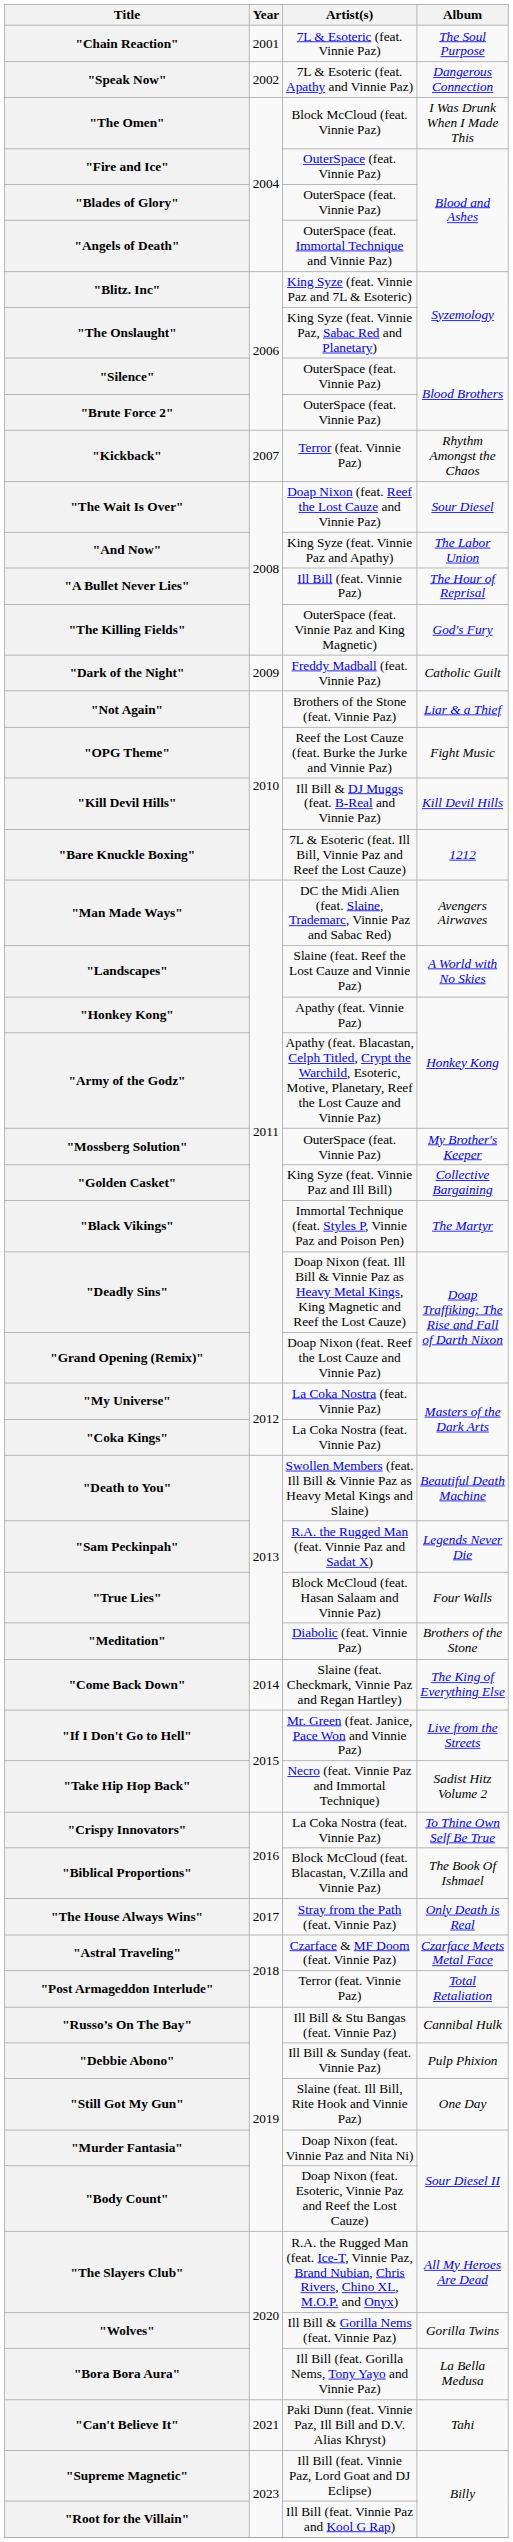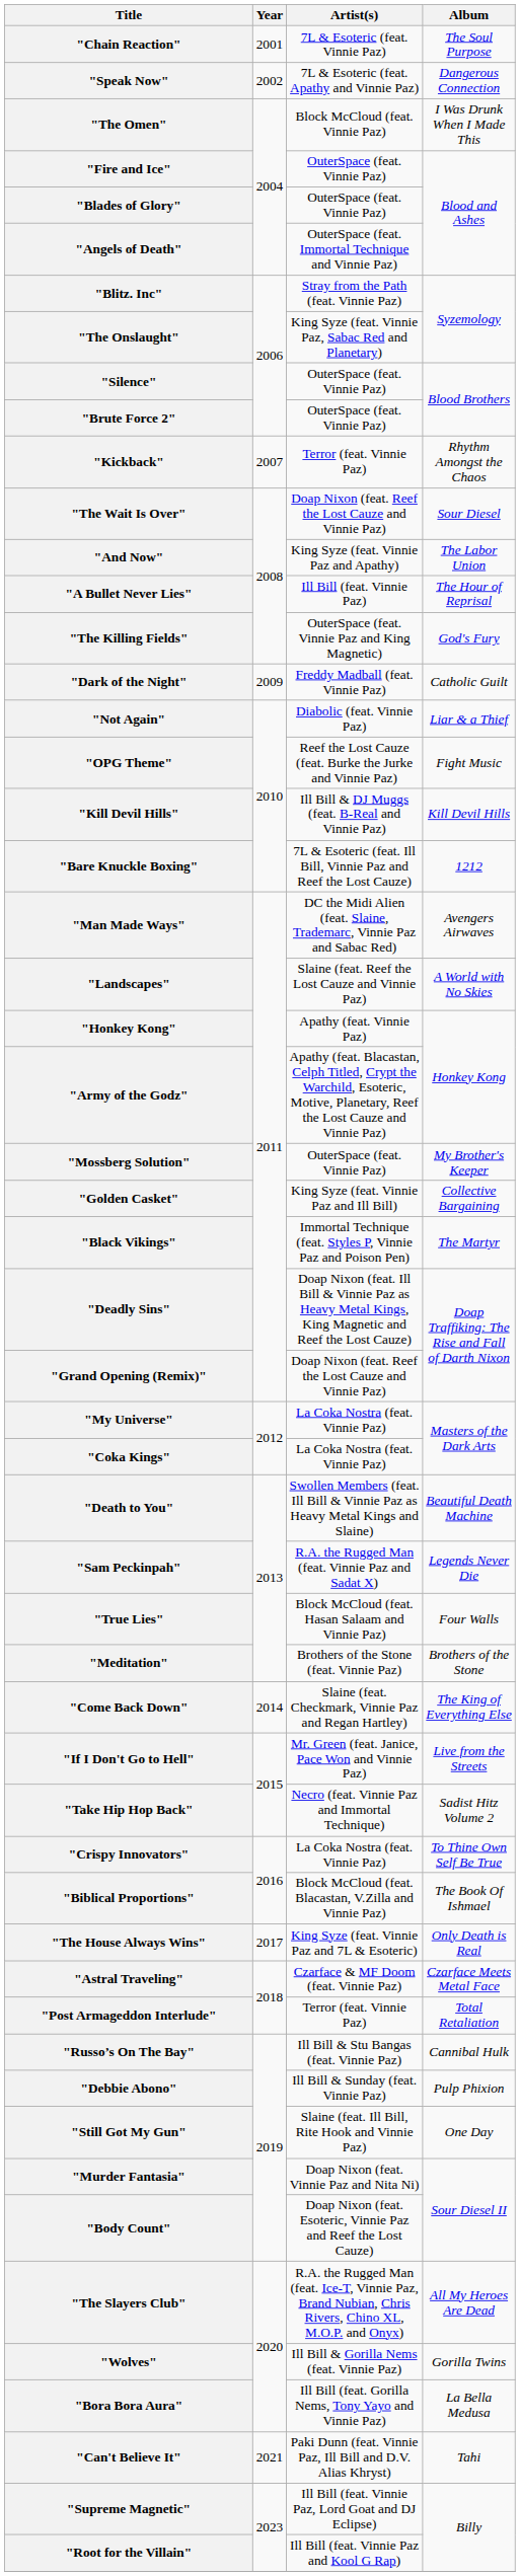 <table class="wikitable plainrowheaders" style="text-align:center;">
 <tr>
 <th scope="col" style="width:18em;">Title</th>
 <th scope="col">Year</th>
 <th scope="col">Artist(s)</th>
 <th scope="col">Album</th>
 </tr>
 <tr>
 <th scope="row">"Chain Reaction"</th>
 <td>2001</td>
 <td><a href='#'>7L & Esoteric</a> (feat. Vinnie Paz)</td>
 <td><em><a href='#'>The Soul Purpose</a></em></td>
 </tr>
 <tr>
 <th scope="row">"Speak Now"</th>
 <td>2002</td>
 <td>7L & Esoteric (feat. <a href='#'>Apathy</a> and Vinnie Paz)</td>
 <td><em><a href='#'>Dangerous Connection</a></em></td>
 </tr>
 <tr>
 <th scope="row">"The Omen"</th>
 <td rowspan="4">2004</td>
 <td>Block McCloud (feat. Vinnie Paz)</td>
 <td><em>I Was Drunk When I Made This</em></td>
 </tr>
 <tr>
 <th scope="row">"Fire and Ice"</th>
 <td><a href='#'>OuterSpace</a> (feat. Vinnie Paz)</td>
 <td rowspan="3"><em><a href='#'>Blood and Ashes</a></em></td>
 </tr>
 <tr>
 <th scope="row">"Blades of Glory"</th>
 <td>OuterSpace (feat. Vinnie Paz)</td>
 </tr>
 <tr>
 <th scope="row">"Angels of Death"</th>
 <td>OuterSpace (feat. <a href='#'>Immortal Technique</a> and Vinnie Paz)</td>
 </tr>
 <tr>
 <th scope="row">"Blitz. Inc"</th>
 <td rowspan="4">2006</td>
-<td><a href='#'>King Syze</a> (feat. Vinnie Paz and 7L & Esoteric)</td>
+<td><a href='#'>Stray from the Path</a> (feat. Vinnie Paz)</td>
 <td rowspan="2"><em><a href='#'>Syzemology</a></em></td>
 </tr>
 <tr>
 <th scope="row">"The Onslaught"</th>
 <td>King Syze (feat. Vinnie Paz, <a href='#'>Sabac Red</a> and <a href='#'>Planetary</a>)</td>
 </tr>
 <tr>
 <th scope="row">"Silence"</th>
 <td>OuterSpace (feat. Vinnie Paz)</td>
 <td rowspan="2"><em><a href='#'>Blood Brothers</a></em></td>
 </tr>
 <tr>
 <th scope="row">"Brute Force 2"</th>
 <td>OuterSpace (feat. Vinnie Paz)</td>
 </tr>
 <tr>
 <th scope="row">"Kickback"</th>
 <td>2007</td>
 <td><a href='#'>Terror</a> (feat. Vinnie Paz)</td>
 <td><em>Rhythm Amongst the Chaos</em></td>
 </tr>
 <tr>
 <th scope="row">"The Wait Is Over"</th>
 <td rowspan="4">2008</td>
 <td><a href='#'>Doap Nixon</a> (feat. <a href='#'>Reef the Lost Cauze</a> and Vinnie Paz)</td>
 <td><em><a href='#'>Sour Diesel</a></em></td>
 </tr>
 <tr>
 <th scope="row">"And Now"</th>
 <td>King Syze (feat. Vinnie Paz and Apathy)</td>
 <td><em><a href='#'>The Labor Union</a></em></td>
 </tr>
 <tr>
 <th scope="row">"A Bullet Never Lies"</th>
 <td><a href='#'>Ill Bill</a> (feat. Vinnie Paz)</td>
 <td><em><a href='#'>The Hour of Reprisal</a></em></td>
 </tr>
 <tr>
 <th scope="row">"The Killing Fields"</th>
 <td>OuterSpace (feat. Vinnie Paz and King Magnetic)</td>
 <td><em><a href='#'>God's Fury</a></em></td>
 </tr>
 <tr>
 <th scope="row">"Dark of the Night"</th>
 <td>2009</td>
 <td><a href='#'>Freddy Madball</a> (feat. Vinnie Paz)</td>
 <td><em>Catholic Guilt</em></td>
 </tr>
 <tr>
 <th scope="row">"Not Again"</th>
 <td rowspan="4">2010</td>
-<td>Brothers of the Stone (feat. Vinnie Paz)</td>
+<td><a href='#'>Diabolic</a> (feat. Vinnie Paz)</td>
 <td><em><a href='#'>Liar & a Thief</a></em></td>
 </tr>
 <tr>
 <th scope="row">"OPG Theme"</th>
 <td>Reef the Lost Cauze (feat. Burke the Jurke and Vinnie Paz)</td>
 <td><em>Fight Music</em></td>
 </tr>
 <tr>
 <th scope="row">"Kill Devil Hills"</th>
 <td>Ill Bill & <a href='#'>DJ Muggs</a> (feat. <a href='#'>B-Real</a> and Vinnie Paz)</td>
 <td><em><a href='#'>Kill Devil Hills</a></em></td>
 </tr>
 <tr>
 <th scope="row">"Bare Knuckle Boxing"</th>
 <td>7L & Esoteric (feat. Ill Bill, Vinnie Paz and Reef the Lost Cauze)</td>
 <td><em><a href='#'>1212</a></em></td>
 </tr>
 <tr>
 <th scope="row">"Man Made Ways"</th>
 <td rowspan="9">2011</td>
 <td>DC the Midi Alien (feat. <a href='#'>Slaine</a>, <a href='#'>Trademarc</a>, Vinnie Paz and Sabac Red)</td>
 <td><em>Avengers Airwaves</em></td>
 </tr>
 <tr>
 <th scope="row">"Landscapes"</th>
 <td>Slaine (feat. Reef the Lost Cauze and Vinnie Paz)</td>
 <td><em><a href='#'>A World with No Skies</a></em></td>
 </tr>
 <tr>
 <th scope="row">"Honkey Kong"</th>
 <td>Apathy (feat. Vinnie Paz)</td>
 <td rowspan="2"><em><a href='#'>Honkey Kong</a></em></td>
 </tr>
 <tr>
 <th scope="row">"Army of the Godz"</th>
 <td>Apathy (feat. Blacastan, <a href='#'>Celph Titled</a>, <a href='#'>Crypt the Warchild</a>, Esoteric, Motive, Planetary, Reef the Lost Cauze and Vinnie Paz)</td>
 </tr>
 <tr>
 <th scope="row">"Mossberg Solution"</th>
 <td>OuterSpace (feat. Vinnie Paz)</td>
 <td><em><a href='#'>My Brother's Keeper</a></em></td>
 </tr>
 <tr>
 <th scope="row">"Golden Casket"</th>
 <td>King Syze (feat. Vinnie Paz and Ill Bill)</td>
 <td><em><a href='#'>Collective Bargaining</a></em></td>
 </tr>
 <tr>
 <th scope="row">"Black Vikings"</th>
 <td>Immortal Technique (feat. <a href='#'>Styles P</a>, Vinnie Paz and Poison Pen)</td>
 <td><em><a href='#'>The Martyr</a></em></td>
 </tr>
 <tr>
 <th scope="row">"Deadly Sins"</th>
 <td>Doap Nixon (feat. Ill Bill & Vinnie Paz as <a href='#'>Heavy Metal Kings</a>, King Magnetic and Reef the Lost Cauze)</td>
 <td rowspan="2"><em><a href='#'>Doap Traffiking: The Rise and Fall of Darth Nixon</a></em></td>
 </tr>
 <tr>
 <th scope="row">"Grand Opening (Remix)"</th>
 <td>Doap Nixon (feat. Reef the Lost Cauze and Vinnie Paz)</td>
 </tr>
 <tr>
 <th scope="row">"My Universe"</th>
 <td rowspan="2">2012</td>
 <td><a href='#'>La Coka Nostra</a> (feat. Vinnie Paz)</td>
 <td rowspan="2"><em><a href='#'>Masters of the Dark Arts</a></em></td>
 </tr>
 <tr>
 <th scope="row">"Coka Kings"</th>
 <td>La Coka Nostra (feat. Vinnie Paz)</td>
 </tr>
 <tr>
 <th scope="row">"Death to You"</th>
 <td rowspan="4">2013</td>
 <td><a href='#'>Swollen Members</a> (feat. Ill Bill & Vinnie Paz as Heavy Metal Kings and Slaine)</td>
 <td><em><a href='#'>Beautiful Death Machine</a></em></td>
 </tr>
 <tr>
 <th scope="row">"Sam Peckinpah"</th>
 <td><a href='#'>R.A. the Rugged Man</a> (feat. Vinnie Paz and <a href='#'>Sadat X</a>)</td>
 <td><em><a href='#'>Legends Never Die</a></em></td>
 </tr>
 <tr>
 <th scope="row">"True Lies"</th>
 <td>Block McCloud (feat. Hasan Salaam and Vinnie Paz)</td>
 <td><em>Four Walls</em></td>
 </tr>
 <tr>
 <th scope="row">"Meditation"</th>
-<td><a href='#'>Diabolic</a> (feat. Vinnie Paz)</td>
+<td>Brothers of the Stone (feat. Vinnie Paz)</td>
 <td><em>Brothers of the Stone</em></td>
 </tr>
 <tr>
 <th scope="row">"Come Back Down"</th>
 <td>2014</td>
 <td>Slaine (feat. Checkmark, Vinnie Paz and Regan Hartley)</td>
 <td><em><a href='#'>The King of Everything Else</a></em></td>
 </tr>
 <tr>
 <th scope="row">"If I Don't Go to Hell"</th>
 <td rowspan="2">2015</td>
 <td><a href='#'>Mr. Green</a> (feat. Janice, <a href='#'>Pace Won</a> and Vinnie Paz)</td>
 <td><em><a href='#'>Live from the Streets</a></em></td>
 </tr>
 <tr>
 <th scope="row">"Take Hip Hop Back"</th>
 <td><a href='#'>Necro</a> (feat. Vinnie Paz and Immortal Technique)</td>
 <td><em>Sadist Hitz Volume 2</em></td>
 </tr>
 <tr>
 <th scope="row">"Crispy Innovators"</th>
 <td rowspan="2">2016</td>
 <td>La Coka Nostra (feat. Vinnie Paz)</td>
 <td><em><a href='#'>To Thine Own Self Be True</a></em></td>
 </tr>
 <tr>
 <th scope="row">"Biblical Proportions"</th>
 <td>Block McCloud (feat. Blacastan, V.Zilla and Vinnie Paz)</td>
 <td><em>The Book Of Ishmael</em></td>
 </tr>
 <tr>
 <th scope="row">"The House Always Wins"</th>
 <td>2017</td>
-<td><a href='#'>Stray from the Path</a> (feat. Vinnie Paz)</td>
+<td><a href='#'>King Syze</a> (feat. Vinnie Paz and 7L & Esoteric)</td>
 <td><em><a href='#'>Only Death is Real</a></em></td>
 </tr>
 <tr>
 <th scope="row">"Astral Traveling"</th>
 <td rowspan="2">2018</td>
 <td><a href='#'>Czarface</a> & <a href='#'>MF Doom</a> (feat. Vinnie Paz)</td>
 <td><em><a href='#'>Czarface Meets Metal Face</a></em></td>
 </tr>
 <tr>
 <th scope="row">"Post Armageddon Interlude"</th>
 <td>Terror (feat. Vinnie Paz)</td>
 <td><em><a href='#'>Total Retaliation</a></em></td>
 </tr>
 <tr>
 <th scope="row">"Russo’s On The Bay"</th>
 <td rowspan="5">2019</td>
 <td>Ill Bill & Stu Bangas (feat. Vinnie Paz)</td>
 <td><em>Cannibal Hulk</em></td>
 </tr>
 <tr>
 <th scope="row">"Debbie Abono"</th>
 <td>Ill Bill & Sunday (feat. Vinnie Paz)</td>
 <td><em>Pulp Phixion</em></td>
 </tr>
 <tr>
 <th scope="row">"Still Got My Gun"</th>
 <td>Slaine (feat. Ill Bill, Rite Hook and Vinnie Paz)</td>
 <td><em>One Day</em></td>
 </tr>
 <tr>
 <th scope="row">"Murder Fantasia"</th>
 <td>Doap Nixon (feat. Vinnie Paz and Nita Ni)</td>
 <td rowspan="2"><em><a href='#'>Sour Diesel II</a></em></td>
 </tr>
 <tr>
 <th scope="row">"Body Count"</th>
 <td>Doap Nixon (feat. Esoteric, Vinnie Paz and Reef the Lost Cauze)</td>
 </tr>
 <tr>
 <th scope="row">"The Slayers Club"</th>
 <td rowspan="3">2020</td>
 <td>R.A. the Rugged Man (feat. <a href='#'>Ice-T</a>, Vinnie Paz, <a href='#'>Brand Nubian</a>, <a href='#'>Chris Rivers</a>, <a href='#'>Chino XL</a>, <a href='#'>M.O.P.</a> and <a href='#'>Onyx</a>)</td>
 <td><em><a href='#'>All My Heroes Are Dead</a></em></td>
 </tr>
 <tr>
 <th scope="row">"Wolves"</th>
 <td>Ill Bill & <a href='#'>Gorilla Nems</a> (feat. Vinnie Paz)</td>
 <td><em>Gorilla Twins</em></td>
 </tr>
 <tr>
 <th scope="row">"Bora Bora Aura"</th>
 <td>Ill Bill (feat. Gorilla Nems, <a href='#'>Tony Yayo</a> and Vinnie Paz)</td>
 <td><em>La Bella Medusa</em></td>
 </tr>
 <tr>
 <th scope="row">"Can't Believe It"</th>
 <td>2021</td>
 <td>Paki Dunn (feat. Vinnie Paz, Ill Bill and D.V. Alias Khryst)</td>
 <td><em>Tahi</em></td>
 </tr>
 <tr>
 <th scope="row">"Supreme Magnetic"</th>
 <td rowspan="2">2023</td>
 <td>Ill Bill (feat. Vinnie Paz, Lord Goat and DJ Eclipse)</td>
 <td rowspan="2"><em>Billy</em></td>
 </tr>
 <tr>
 <th scope="row">"Root for the Villain"</th>
 <td>Ill Bill (feat. Vinnie Paz and <a href='#'>Kool G Rap</a>)</td>
 </tr>
 <tr>
 </tr>
 </table>
